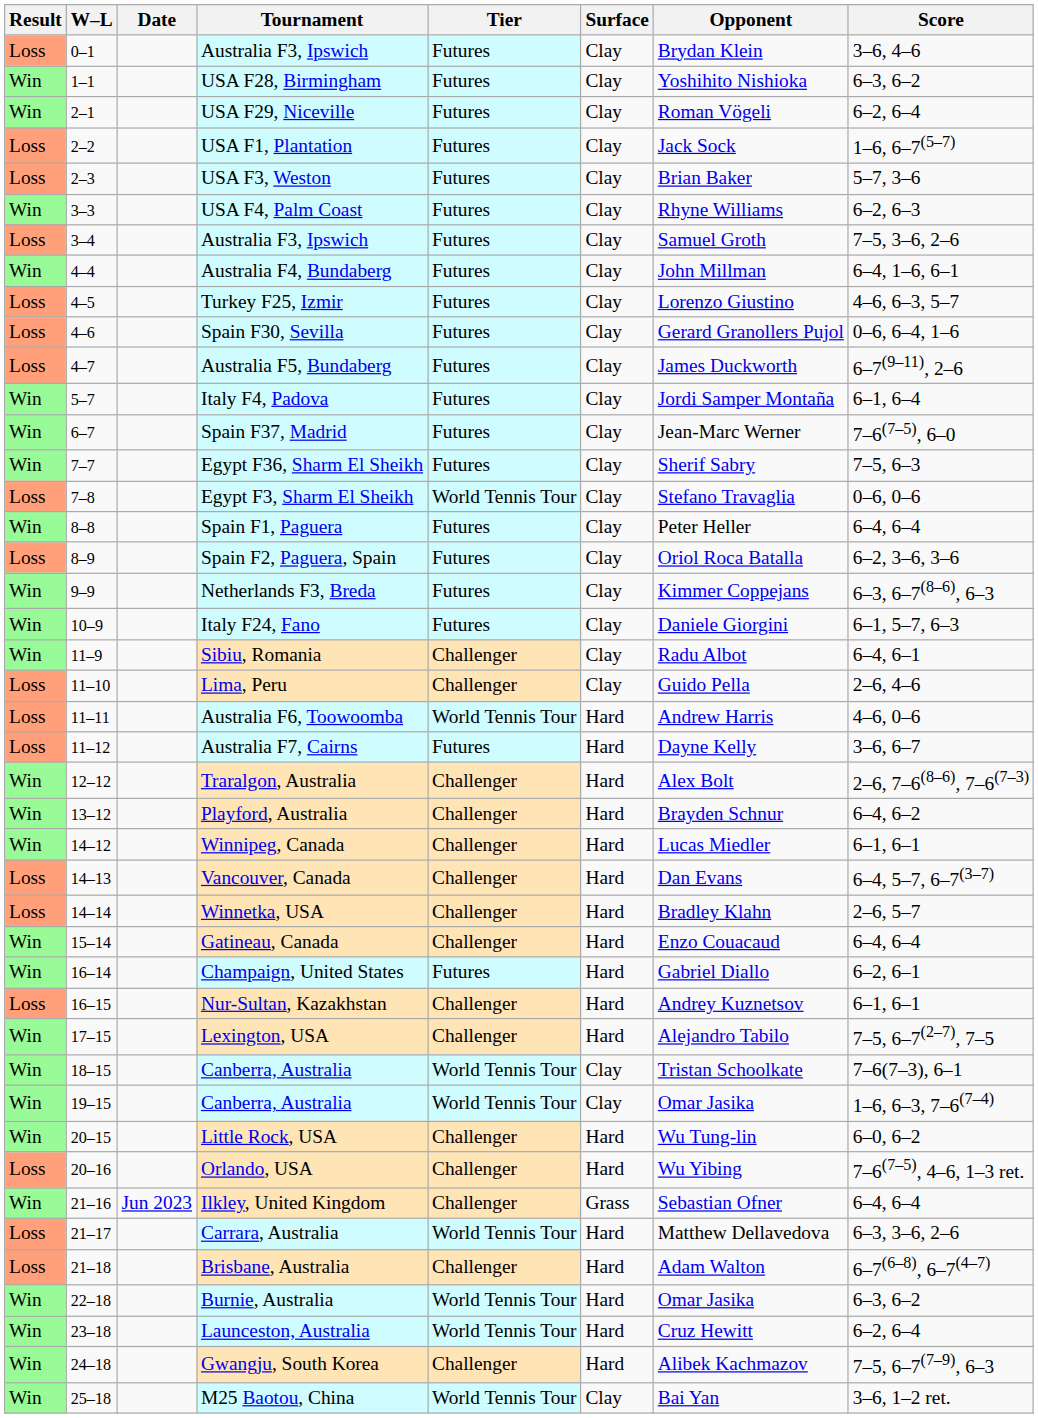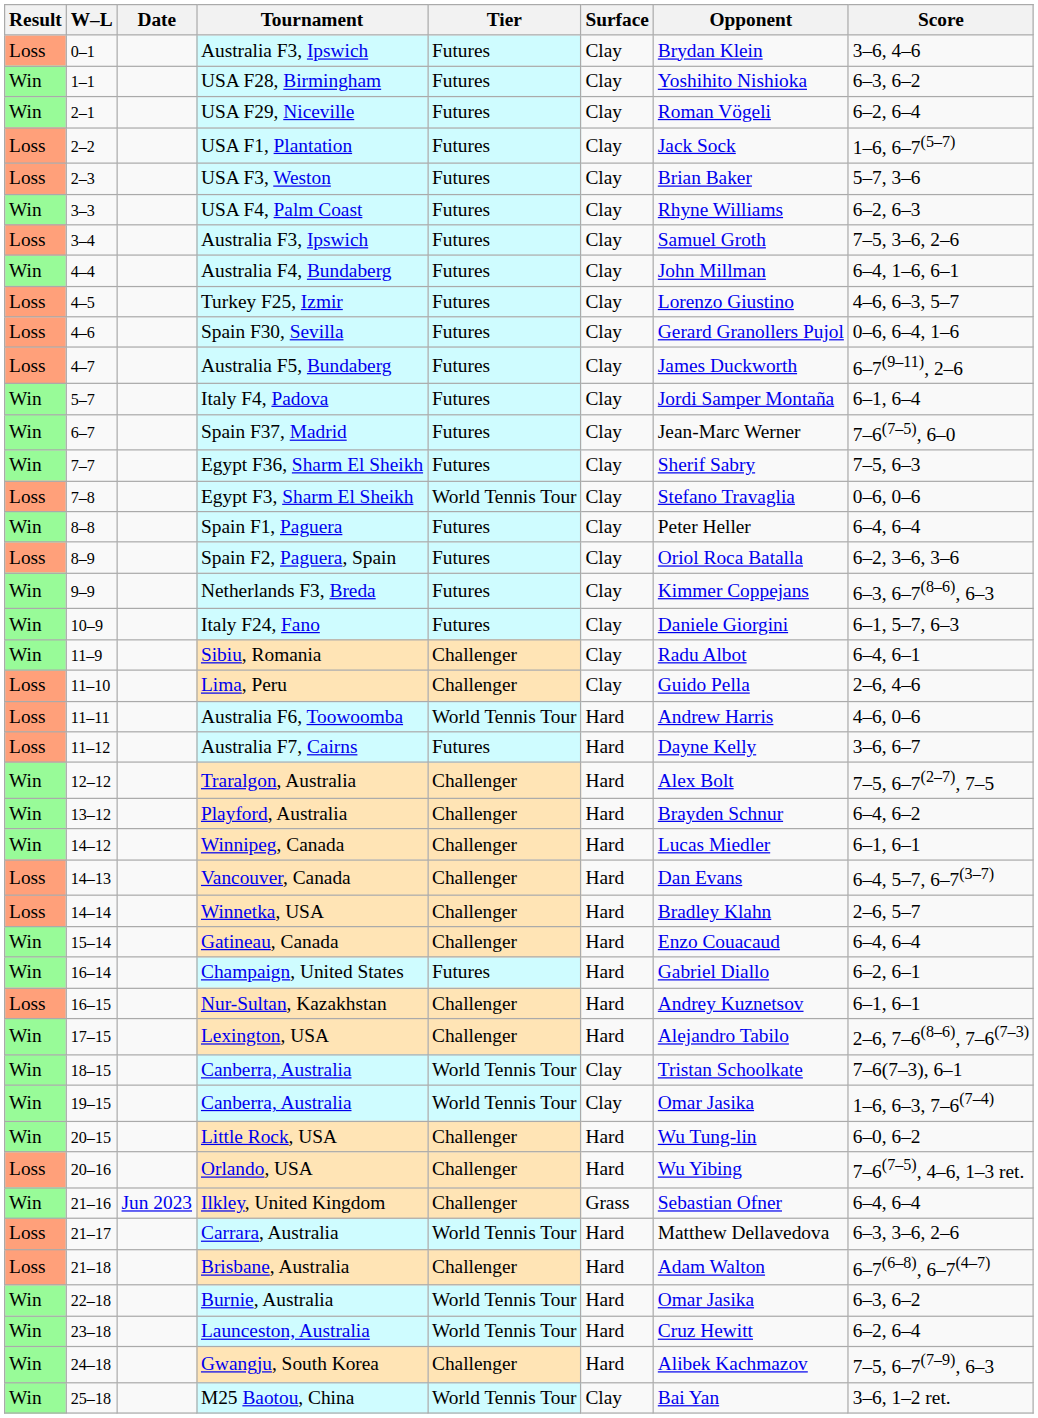 <table class="sortable wikitable">
 <tr>
 <th>Result</th>
 <th class="unsortable">W–L</th>
 <th>Date</th>
 <th>Tournament</th>
 <th>Tier</th>
 <th>Surface</th>
 <th>Opponent</th>
 <th class="unsortable">Score</th>
 </tr>
 <tr>
 <td bgcolor=#FFA07A>Loss</td>
 <td><small>0–1</small></td>
 <td></td>
 <td style="background:#cffcff;">Australia F3, <a href='#'>Ipswich</a></td>
 <td style="background:#cffcff;">Futures</td>
 <td>Clay</td>
 <td> <a href='#'>Brydan Klein</a></td>
 <td>3–6, 4–6</td>
 </tr>
 <tr>
 <td bgcolor=#98fb98>Win</td>
 <td><small>1–1</small></td>
 <td></td>
 <td style="background:#cffcff;">USA F28, <a href='#'>Birmingham</a></td>
 <td style="background:#cffcff;">Futures</td>
 <td>Clay</td>
 <td> <a href='#'>Yoshihito Nishioka</a></td>
 <td>6–3, 6–2</td>
 </tr>
 <tr>
 <td bgcolor=#98fb98>Win</td>
 <td><small>2–1</small></td>
 <td></td>
 <td style="background:#cffcff;">USA F29, <a href='#'>Niceville</a></td>
 <td style="background:#cffcff;">Futures</td>
 <td>Clay</td>
 <td> <a href='#'>Roman Vögeli</a></td>
 <td>6–2, 6–4</td>
 </tr>
 <tr>
 <td bgcolor=#FFA07A>Loss</td>
 <td><small>2–2</small></td>
 <td></td>
 <td style="background:#cffcff;">USA F1, <a href='#'>Plantation</a></td>
 <td style="background:#cffcff;">Futures</td>
 <td>Clay</td>
 <td> <a href='#'>Jack Sock</a></td>
 <td>1–6, 6–7<sup>(5–7)</sup></td>
 </tr>
 <tr>
 <td bgcolor=#FFA07A>Loss</td>
 <td><small>2–3</small></td>
 <td></td>
 <td style="background:#cffcff;">USA F3, <a href='#'>Weston</a></td>
 <td style="background:#cffcff;">Futures</td>
 <td>Clay</td>
 <td> <a href='#'>Brian Baker</a></td>
 <td>5–7, 3–6</td>
 </tr>
 <tr>
 <td bgcolor=#98fb98>Win</td>
 <td><small>3–3</small></td>
 <td></td>
 <td style="background:#cffcff;">USA F4, <a href='#'>Palm Coast</a></td>
 <td style="background:#cffcff;">Futures</td>
 <td>Clay</td>
 <td> <a href='#'>Rhyne Williams</a></td>
 <td>6–2, 6–3</td>
 </tr>
 <tr>
 <td bgcolor=#FFA07A>Loss</td>
 <td><small>3–4</small></td>
 <td></td>
 <td style="background:#cffcff;">Australia F3, <a href='#'>Ipswich</a></td>
 <td style="background:#cffcff;">Futures</td>
 <td>Clay</td>
 <td> <a href='#'>Samuel Groth</a></td>
 <td>7–5, 3–6, 2–6</td>
 </tr>
 <tr>
 <td bgcolor=#98fb98>Win</td>
 <td><small>4–4</small></td>
 <td></td>
 <td style="background:#cffcff;">Australia F4, <a href='#'>Bundaberg</a></td>
 <td style="background:#cffcff;">Futures</td>
 <td>Clay</td>
 <td> <a href='#'>John Millman</a></td>
 <td>6–4, 1–6, 6–1</td>
 </tr>
 <tr>
 <td bgcolor=#FFA07A>Loss</td>
 <td><small>4–5</small></td>
 <td></td>
 <td style="background:#cffcff;">Turkey F25, <a href='#'>Izmir</a></td>
 <td style="background:#cffcff;">Futures</td>
 <td>Clay</td>
 <td> <a href='#'>Lorenzo Giustino</a></td>
 <td>4–6, 6–3, 5–7</td>
 </tr>
 <tr>
 <td bgcolor=#FFA07A>Loss</td>
 <td><small>4–6</small></td>
 <td></td>
 <td style="background:#cffcff;">Spain F30, <a href='#'>Sevilla</a></td>
 <td style="background:#cffcff;">Futures</td>
 <td>Clay</td>
 <td> <a href='#'>Gerard Granollers Pujol</a></td>
 <td>0–6, 6–4, 1–6</td>
 </tr>
 <tr>
 <td bgcolor=#FFA07A>Loss</td>
 <td><small>4–7</small></td>
 <td></td>
 <td style="background:#cffcff;">Australia F5, <a href='#'>Bundaberg</a></td>
 <td style="background:#cffcff;">Futures</td>
 <td>Clay</td>
 <td> <a href='#'>James Duckworth</a></td>
 <td>6–7<sup>(9–11)</sup>, 2–6</td>
 </tr>
 <tr>
 <td bgcolor=#98fb98>Win</td>
 <td><small>5–7</small></td>
 <td></td>
 <td style="background:#cffcff;">Italy F4, <a href='#'>Padova</a></td>
 <td style="background:#cffcff;">Futures</td>
 <td>Clay</td>
 <td> <a href='#'>Jordi Samper Montaña</a></td>
 <td>6–1, 6–4</td>
 </tr>
 <tr>
 <td bgcolor=#98fb98>Win</td>
 <td><small>6–7</small></td>
 <td></td>
 <td style="background:#cffcff;">Spain F37, <a href='#'>Madrid</a></td>
 <td style="background:#cffcff;">Futures</td>
 <td>Clay</td>
 <td> Jean-Marc Werner</td>
 <td>7–6<sup>(7–5)</sup>, 6–0</td>
 </tr>
 <tr>
 <td bgcolor=#98fb98>Win</td>
 <td><small>7–7</small></td>
 <td></td>
 <td style="background:#cffcff;">Egypt F36, <a href='#'>Sharm El Sheikh</a></td>
 <td style="background:#cffcff;">Futures</td>
 <td>Clay</td>
 <td> <a href='#'>Sherif Sabry</a></td>
 <td>7–5, 6–3</td>
 </tr>
 <tr>
 <td bgcolor=#FFA07A>Loss</td>
 <td><small>7–8</small></td>
 <td></td>
 <td style="background:#cffcff;">Egypt F3, <a href='#'>Sharm El Sheikh</a></td>
 <td style="background:#cffcff;">World Tennis Tour</td>
 <td>Clay</td>
 <td> <a href='#'>Stefano Travaglia</a></td>
 <td>0–6, 0–6</td>
 </tr>
 <tr>
 <td bgcolor=#98fb98>Win</td>
 <td><small>8–8</small></td>
 <td></td>
 <td style="background:#cffcff;">Spain F1, <a href='#'>Paguera</a></td>
 <td style="background:#cffcff;">Futures</td>
 <td>Clay</td>
 <td> Peter Heller</td>
 <td>6–4, 6–4</td>
 </tr>
 <tr>
 <td bgcolor=#FFA07A>Loss</td>
 <td><small>8–9</small></td>
 <td></td>
 <td style="background:#cffcff;">Spain F2, <a href='#'>Paguera</a>, Spain</td>
 <td style="background:#cffcff;">Futures</td>
 <td>Clay</td>
 <td> <a href='#'>Oriol Roca Batalla</a></td>
 <td>6–2, 3–6, 3–6</td>
 </tr>
 <tr>
 <td bgcolor=#98fb98>Win</td>
 <td><small>9–9</small></td>
 <td></td>
 <td style="background:#cffcff;">Netherlands F3, <a href='#'>Breda</a></td>
 <td style="background:#cffcff;">Futures</td>
 <td>Clay</td>
 <td> <a href='#'>Kimmer Coppejans</a></td>
 <td>6–3, 6–7<sup>(8–6)</sup>, 6–3</td>
 </tr>
 <tr>
 <td bgcolor=#98fb98>Win</td>
 <td><small>10–9</small></td>
 <td></td>
 <td style="background:#cffcff;">Italy F24, <a href='#'>Fano</a></td>
 <td style="background:#cffcff;">Futures</td>
 <td>Clay</td>
 <td> <a href='#'>Daniele Giorgini</a></td>
 <td>6–1, 5–7, 6–3</td>
 </tr>
 <tr>
 <td bgcolor=#98fb98>Win</td>
 <td><small>11–9</small></td>
 <td><a href='#'></a></td>
 <td style="background:moccasin;"><a href='#'>Sibiu</a>, Romania</td>
 <td style="background:moccasin;">Challenger</td>
 <td>Clay</td>
 <td> <a href='#'>Radu Albot</a></td>
 <td>6–4, 6–1</td>
 </tr>
 <tr>
 <td bgcolor=#FFA07A>Loss</td>
 <td><small>11–10</small></td>
 <td><a href='#'></a></td>
 <td style="background:moccasin;"><a href='#'>Lima</a>, Peru</td>
 <td style="background:moccasin;">Challenger</td>
 <td>Clay</td>
 <td> <a href='#'>Guido Pella</a></td>
 <td>2–6, 4–6</td>
 </tr>
 <tr>
 <td bgcolor=#FFA07A>Loss</td>
 <td><small>11–11</small></td>
 <td></td>
 <td style="background:#cffcff;">Australia F6, <a href='#'>Toowoomba</a></td>
 <td style="background:#cffcff;">World Tennis Tour</td>
 <td>Hard</td>
 <td> <a href='#'>Andrew Harris</a></td>
 <td>4–6, 0–6</td>
 </tr>
 <tr>
 <td bgcolor=#FFA07A>Loss</td>
 <td><small>11–12</small></td>
 <td></td>
 <td style="background:#cffcff;">Australia F7, <a href='#'>Cairns</a></td>
 <td style="background:#cffcff;">Futures</td>
 <td>Hard</td>
 <td> <a href='#'>Dayne Kelly</a></td>
 <td>3–6, 6–7</td>
 </tr>
 <tr>
 <td bgcolor=98fb98>Win</td>
 <td><small>12–12</small></td>
 <td><a href='#'></a></td>
 <td style="background:moccasin;"><a href='#'>Traralgon</a>, Australia</td>
 <td style="background:moccasin;">Challenger</td>
 <td>Hard</td>
 <td> <a href='#'>Alex Bolt</a></td>
-<td>2–6, 7–6<sup>(8–6)</sup>, 7–6<sup>(7–3)</sup></td>
+<td>7–5, 6–7<sup>(2–7)</sup>, 7–5</td>
 </tr>
 <tr>
 <td bgcolor=98fb98>Win</td>
 <td><small>13–12</small></td>
 <td><a href='#'></a></td>
 <td style="background:moccasin;"><a href='#'>Playford</a>, Australia</td>
 <td style="background:moccasin;">Challenger</td>
 <td>Hard</td>
 <td> <a href='#'>Brayden Schnur</a></td>
 <td>6–4, 6–2</td>
 </tr>
 <tr>
 <td bgcolor=98fb98>Win</td>
 <td><small>14–12</small></td>
 <td><a href='#'></a></td>
 <td style="background:moccasin;"><a href='#'>Winnipeg</a>, Canada</td>
 <td style="background:moccasin;">Challenger</td>
 <td>Hard</td>
 <td> <a href='#'>Lucas Miedler</a></td>
 <td>6–1, 6–1</td>
 </tr>
 <tr>
 <td bgcolor=#FFA07A>Loss</td>
 <td><small>14–13</small></td>
 <td><a href='#'></a></td>
 <td style="background:moccasin;"><a href='#'>Vancouver</a>, Canada</td>
 <td style="background:moccasin;">Challenger</td>
 <td>Hard</td>
 <td> <a href='#'>Dan Evans</a></td>
 <td>6–4, 5–7, 6–7<sup>(3–7)</sup></td>
 </tr>
 <tr>
 <td bgcolor=#FFA07A>Loss</td>
 <td><small>14–14</small></td>
 <td><a href='#'></a></td>
 <td style="background:moccasin;"><a href='#'>Winnetka</a>, USA</td>
 <td style="background:moccasin;">Challenger</td>
 <td>Hard</td>
 <td> <a href='#'>Bradley Klahn</a></td>
 <td>2–6, 5–7</td>
 </tr>
 <tr>
 <td bgcolor=98fb98>Win</td>
 <td><small>15–14</small></td>
 <td><a href='#'></a></td>
 <td style="background:moccasin;"><a href='#'>Gatineau</a>, Canada</td>
 <td style="background:moccasin;">Challenger</td>
 <td>Hard</td>
 <td> <a href='#'>Enzo Couacaud</a></td>
 <td>6–4, 6–4</td>
 </tr>
 <tr>
 <td bgcolor=98fb98>Win</td>
 <td><small>16–14</small></td>
 <td></td>
 <td style="background:#cffcff;"><a href='#'>Champaign</a>, United States</td>
 <td style="background:#cffcff;">Futures</td>
 <td>Hard</td>
 <td> <a href='#'>Gabriel Diallo</a></td>
 <td>6–2, 6–1</td>
 </tr>
 <tr>
 <td bgcolor=#FFA07A>Loss</td>
 <td><small>16–15</small></td>
 <td><a href='#'></a></td>
 <td style="background:moccasin;"><a href='#'>Nur-Sultan</a>, Kazakhstan</td>
 <td style="background:moccasin;">Challenger</td>
 <td>Hard</td>
 <td> <a href='#'>Andrey Kuznetsov</a></td>
 <td>6–1, 6–1</td>
 </tr>
 <tr>
 <td bgcolor=98fb98>Win</td>
 <td><small>17–15</small></td>
 <td><a href='#'></a></td>
 <td style="background:moccasin;"><a href='#'>Lexington</a>, USA</td>
 <td style="background:moccasin;">Challenger</td>
 <td>Hard</td>
 <td> <a href='#'>Alejandro Tabilo</a></td>
-<td>7–5, 6–7<sup>(2–7)</sup>, 7–5</td>
+<td>2–6, 7–6<sup>(8–6)</sup>, 7–6<sup>(7–3)</sup></td>
 </tr>
 <tr>
 <td bgcolor=98fb98>Win</td>
 <td><small>18–15</small></td>
 <td></td>
 <td style="background:#cffcff;"><a href='#'>Canberra, Australia</a></td>
 <td style="background:#cffcff;">World Tennis Tour</td>
 <td>Clay</td>
 <td> <a href='#'>Tristan Schoolkate</a></td>
 <td>7–6(7–3), 6–1</td>
 </tr>
 <tr>
 <td bgcolor=98fb98>Win</td>
 <td><small>19–15</small></td>
 <td></td>
 <td style="background:#cffcff;"><a href='#'>Canberra, Australia</a></td>
 <td style="background:#cffcff;">World Tennis Tour</td>
 <td>Clay</td>
 <td> <a href='#'>Omar Jasika</a></td>
 <td>1–6, 6–3, 7–6<sup>(7–4)</sup></td>
 </tr>
 <tr>
 <td bgcolor=98fb98>Win</td>
 <td><small>20–15</small></td>
 <td><a href='#'></a></td>
 <td style="background:moccasin;"><a href='#'>Little Rock</a>, USA</td>
 <td style="background:moccasin;">Challenger</td>
 <td>Hard</td>
 <td> <a href='#'>Wu Tung-lin</a></td>
 <td>6–0, 6–2</td>
 </tr>
 <tr>
 <td bgcolor=#FFA07A>Loss</td>
 <td><small>20–16</small></td>
 <td><a href='#'></a></td>
 <td style="background:moccasin;"><a href='#'>Orlando</a>, USA</td>
 <td style="background:moccasin;">Challenger</td>
 <td>Hard</td>
 <td> <a href='#'>Wu Yibing</a></td>
 <td>7–6<sup>(7–5)</sup>, 4–6, 1–3 ret.</td>
 </tr>
 <tr>
 <td bgcolor=98fb98>Win</td>
 <td><small>21–16</small></td>
 <td><a href='#'>Jun 2023</a></td>
 <td style="background:moccasin;"><a href='#'>Ilkley</a>, United Kingdom</td>
 <td style="background:moccasin;">Challenger</td>
 <td>Grass</td>
 <td> <a href='#'>Sebastian Ofner</a></td>
 <td>6–4, 6–4</td>
 </tr>
 <tr>
 <td bgcolor=ffa07a>Loss</td>
 <td><small>21–17</small></td>
 <td></td>
 <td style="background:#cffcff;"><a href='#'>Carrara</a>, Australia</td>
 <td style="background:#cffcff;">World Tennis Tour</td>
 <td>Hard</td>
 <td> Matthew Dellavedova</td>
 <td>6–3, 3–6, 2–6</td>
 </tr>
 <tr>
 <td bgcolor=#FFA07A>Loss</td>
 <td><small>21–18</small></td>
 <td><a href='#'></a></td>
 <td style="background:moccasin;"><a href='#'>Brisbane</a>, Australia</td>
 <td style="background:moccasin;">Challenger</td>
 <td>Hard</td>
 <td> <a href='#'>Adam Walton</a></td>
 <td>6–7<sup>(6–8)</sup>, 6–7<sup>(4–7)</sup></td>
 </tr>
 <tr>
 <td bgcolor=98fb98>Win</td>
 <td><small>22–18</small></td>
 <td></td>
 <td style="background:#cffcff;"><a href='#'>Burnie</a>, Australia</td>
 <td style="background:#cffcff;">World Tennis Tour</td>
 <td>Hard</td>
 <td> <a href='#'>Omar Jasika</a></td>
 <td>6–3, 6–2</td>
 </tr>
 <tr>
 <td bgcolor=98fb98>Win</td>
 <td><small>23–18</small></td>
 <td></td>
 <td style="background:#cffcff;"><a href='#'>Launceston, Australia</a></td>
 <td style="background:#cffcff;">World Tennis Tour</td>
 <td>Hard</td>
 <td> <a href='#'>Cruz Hewitt</a></td>
 <td>6–2, 6–4</td>
 </tr>
 <tr>
 <td bgcolor=#98FB98>Win</td>
 <td><small>24–18</small></td>
 <td><a href='#'></a></td>
 <td style="background:moccasin;"><a href='#'>Gwangju</a>, South Korea</td>
 <td style="background:moccasin;">Challenger</td>
 <td>Hard</td>
 <td> <a href='#'>Alibek Kachmazov</a></td>
 <td>7–5, 6–7<sup>(7–9)</sup>, 6–3</td>
 </tr>
 <tr>
 <td bgcolor=98fb98>Win</td>
 <td><small>25–18</small></td>
 <td></td>
 <td style="background:#cffcff;">M25 <a href='#'>Baotou</a>, China</td>
 <td style="background:#cffcff;">World Tennis Tour</td>
 <td>Clay</td>
 <td> <a href='#'>Bai Yan</a></td>
 <td>3–6, 1–2 ret.</td>
 </tr>
 </table>
